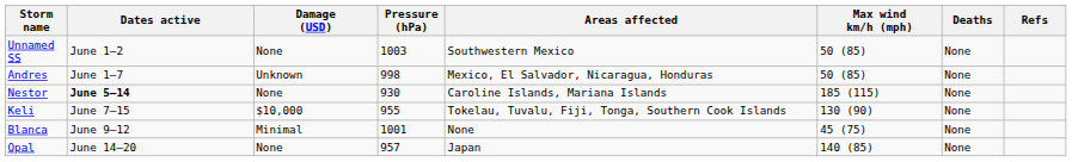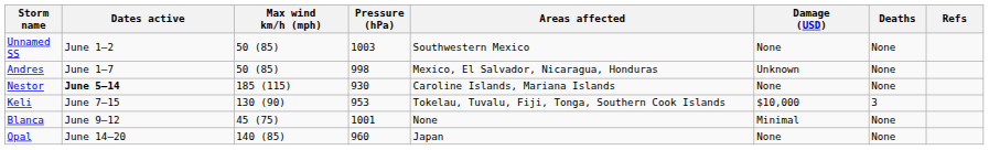 <table class="wikitable sortable">
 <tr>
 <th width="5%">Storm name</th>
 <th width="15%">Dates active</th>
-<th width="10%">Damage<br>(<a href='#'>USD</a>)</th>
+<th width="10%">Max wind<br>km/h (mph)</th>
 <th width="5%">Pressure<br>(hPa)</th>
 <th width="30%">Areas affected</th>
-<th width="10%">Max wind<br>km/h (mph)</th>
+<th width="10%">Damage<br>(<a href='#'>USD</a>)</th>
 <th width="5%">Deaths</th>
 <th width="5%">Refs</th>
 </tr>
 <tr>
 <td><a href='#'>Unnamed SS</a></td>
 <td>June 1–2</td>
-<td>None</td>
+<td>50 (85)</td>
 <td>1003</td>
 <td>Southwestern Mexico</td>
-<td>50 (85)</td>
+<td>None</td>
 <td>None</td>
 <td></td>
 </tr>
 <tr>
 <td><a href='#'>Andres</a></td>
 <td>June 1–7</td>
-<td>Unknown</td>
+<td>50 (85)</td>
 <td>998</td>
 <td>Mexico, El Salvador, Nicaragua, Honduras</td>
-<td>50 (85)</td>
+<td>Unknown</td>
 <td>None</td>
 <td></td>
 </tr>
 <tr>
 <td><a href='#'>Nestor</a></td>
 <td><strong>June 5–14</strong></td>
-<td>None</td>
+<td>185 (115)</td>
 <td>930</td>
 <td>Caroline Islands, Mariana Islands</td>
-<td>185 (115)</td>
+<td>None</td>
 <td>None</td>
 <td></td>
 </tr>
 <tr>
 <td><a href='#'>Keli</a></td>
 <td>June 7–15</td>
+<td>130 (90)</td>
+<td>953</td>
+<td>Tokelau, Tuvalu, Fiji, Tonga, Southern Cook Islands</td>
 <td>$10,000</td>
-<td>955</td>
-<td>Tokelau, Tuvalu, Fiji, Tonga, Southern Cook Islands</td>
-<td>130 (90)</td>
-<td>None</td>
+<td>3</td>
 <td></td>
 </tr>
 <tr>
 <td><a href='#'>Blanca</a></td>
 <td>June 9–12</td>
-<td>Minimal</td>
+<td>45 (75)</td>
 <td>1001</td>
 <td>None</td>
-<td>45 (75)</td>
+<td>Minimal</td>
 <td>None</td>
 <td></td>
 </tr>
 <tr>
 <td><a href='#'>Opal</a></td>
 <td>June 14–20</td>
+<td>140 (85)</td>
+<td>960</td>
+<td>Japan</td>
 <td>None</td>
-<td>957</td>
-<td>Japan</td>
-<td>140 (85)</td>
 <td>None</td>
 <td></td>
 </tr>
 </table>
